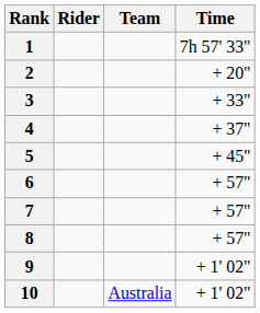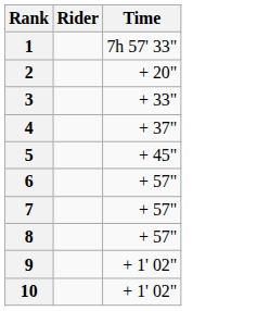 <table class="wikitable" margin-bottom:0;">
 <tr>
 <th scope="col">Rank</th>
 <th scope="col">Rider</th>
-<th scope="col">Team</th>
 <th scope="col">Time</th>
 </tr>
 <tr>
 <th scope="row">1</th>
 <td> </td>
-<td></td>
 <td align="right">7h 57' 33"</td>
 </tr>
 <tr>
 <th scope="row">2</th>
 <td> </td>
-<td></td>
 <td align="right">+ 20"</td>
 </tr>
 <tr>
 <th scope="row">3</th>
-<td></td>
 <td></td>
 <td align="right">+ 33"</td>
 </tr>
 <tr>
 <th scope="row">4</th>
 <td></td>
-<td></td>
 <td align="right">+ 37"</td>
 </tr>
 <tr>
 <th scope="row">5</th>
-<td></td>
 <td></td>
 <td align="right">+ 45"</td>
 </tr>
 <tr>
 <th scope="row">6</th>
 <td></td>
-<td></td>
 <td align="right">+ 57"</td>
 </tr>
 <tr>
 <th scope="row">7</th>
-<td></td>
 <td></td>
 <td align="right">+ 57"</td>
 </tr>
 <tr>
 <th scope="row">8</th>
 <td></td>
-<td></td>
 <td align="right">+ 57"</td>
 </tr>
 <tr>
 <th scope="row">9</th>
-<td></td>
 <td></td>
 <td align="right">+ 1' 02"</td>
 </tr>
 <tr>
 <th scope="row">10</th>
 <td></td>
-<td><a href='#'>Australia</a></td>
 <td align="right">+ 1' 02"</td>
 </tr>
 </table>
